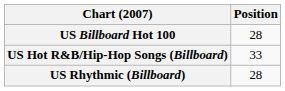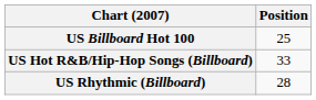 <table class="wikitable sortable plainrowheaders" style="text-align:center;">
 <tr>
 <th scope="col">Chart (2007)</th>
 <th scope="col">Position</th>
 </tr>
 <tr>
 <th scope="row">US <em>Billboard</em> Hot 100</th>
-<td>28</td>
+<td>25</td>
 </tr>
 <tr>
 <th scope="row">US Hot R&B/Hip-Hop Songs (<em>Billboard</em>)</th>
 <td>33</td>
 </tr>
 <tr>
 <th scope="row">US Rhythmic (<em>Billboard</em>)</th>
 <td>28</td>
 </tr>
 </table>
